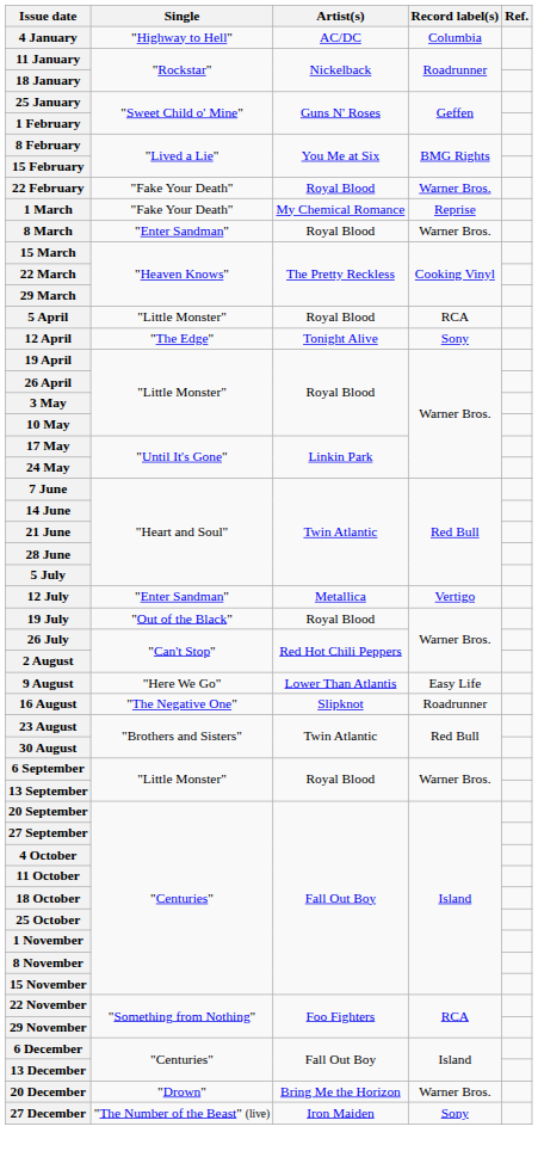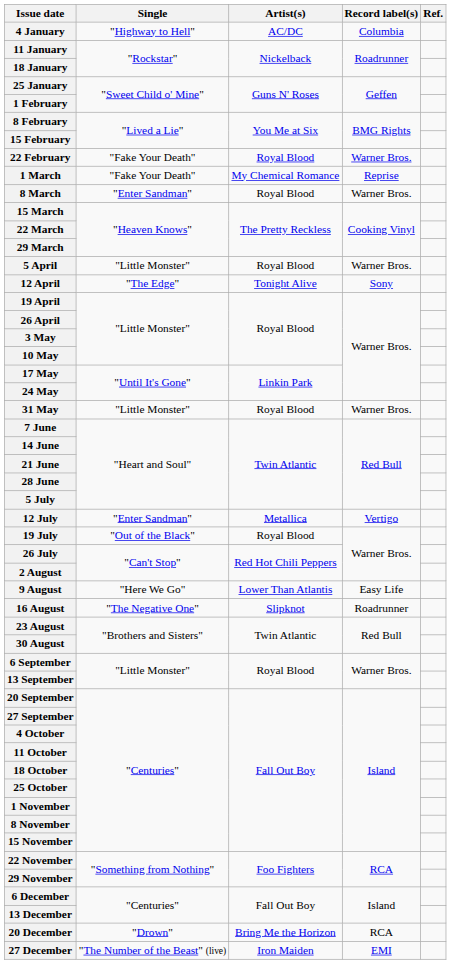 <table class="wikitable plainrowheaders" style="text-align:center">
 <tr>
 <th scope="col">Issue date</th>
 <th scope="col">Single</th>
 <th scope="col">Artist(s)</th>
 <th scope="col">Record label(s)</th>
 <th scope="col">Ref.</th>
 </tr>
 <tr>
 <th scope="row">4 January</th>
 <td>"<a href='#'>Highway to Hell</a>"</td>
 <td><a href='#'>AC/DC</a></td>
 <td><a href='#'>Columbia</a></td>
 <td></td>
 </tr>
 <tr>
 <th scope="row">11 January</th>
 <td rowspan="2">"<a href='#'>Rockstar</a>"</td>
 <td rowspan="2"><a href='#'>Nickelback</a></td>
 <td rowspan="2"><a href='#'>Roadrunner</a></td>
 <td></td>
 </tr>
 <tr>
 <th scope="row">18 January</th>
 <td></td>
 </tr>
 <tr>
 <th scope="row">25 January</th>
 <td rowspan="2">"<a href='#'>Sweet Child o' Mine</a>"</td>
 <td rowspan="2"><a href='#'>Guns N' Roses</a></td>
 <td rowspan="2"><a href='#'>Geffen</a></td>
 <td></td>
 </tr>
 <tr>
 <th scope="row">1 February</th>
 <td></td>
 </tr>
 <tr>
 <th scope="row">8 February</th>
 <td rowspan="2">"<a href='#'>Lived a Lie</a>"</td>
 <td rowspan="2"><a href='#'>You Me at Six</a></td>
 <td rowspan="2"><a href='#'>BMG Rights</a></td>
 <td></td>
 </tr>
 <tr>
 <th scope="row">15 February</th>
 <td></td>
 </tr>
 <tr>
 <th scope="row">22 February</th>
 <td>"Fake Your Death"</td>
 <td><a href='#'>Royal Blood</a></td>
 <td><a href='#'>Warner Bros.</a></td>
 <td></td>
 </tr>
 <tr>
 <th scope="row">1 March</th>
 <td>"Fake Your Death"</td>
 <td><a href='#'>My Chemical Romance</a></td>
 <td><a href='#'>Reprise</a></td>
 <td></td>
 </tr>
 <tr>
 <th scope="row">8 March</th>
 <td>"<a href='#'>Enter Sandman</a>"</td>
 <td>Royal Blood</td>
 <td>Warner Bros.</td>
 <td></td>
 </tr>
 <tr>
 <th scope="row">15 March</th>
 <td rowspan="3">"<a href='#'>Heaven Knows</a>"</td>
 <td rowspan="3"><a href='#'>The Pretty Reckless</a></td>
 <td rowspan="3"><a href='#'>Cooking Vinyl</a></td>
 <td></td>
 </tr>
 <tr>
 <th scope="row">22 March</th>
 <td></td>
 </tr>
 <tr>
 <th scope="row">29 March</th>
 <td></td>
 </tr>
 <tr>
 <th scope="row">5 April</th>
 <td>"Little Monster"</td>
 <td>Royal Blood</td>
-<td>RCA</td>
+<td>Warner Bros.</td>
 <td></td>
 </tr>
 <tr>
 <th scope="row">12 April</th>
 <td>"<a href='#'>The Edge</a>"</td>
 <td><a href='#'>Tonight Alive</a></td>
 <td><a href='#'>Sony</a></td>
 <td></td>
 </tr>
 <tr>
 <th scope="row">19 April</th>
 <td rowspan="4">"Little Monster"</td>
 <td rowspan="4">Royal Blood</td>
 <td rowspan="6">Warner Bros.</td>
 <td></td>
 </tr>
 <tr>
 <th scope="row">26 April</th>
 <td></td>
 </tr>
 <tr>
 <th scope="row">3 May</th>
 <td></td>
 </tr>
 <tr>
 <th scope="row">10 May</th>
 <td></td>
 </tr>
 <tr>
 <th scope="row">17 May</th>
 <td rowspan="2">"<a href='#'>Until It's Gone</a>"</td>
 <td rowspan="2"><a href='#'>Linkin Park</a></td>
 <td></td>
 </tr>
 <tr>
 <th scope="row">24 May</th>
+<td></td>
+</tr>
+<tr>
+<th scope="row">31 May</th>
+<td>"Little Monster"</td>
+<td>Royal Blood</td>
+<td>Warner Bros.</td>
 <td></td>
 </tr>
 <tr>
 <th scope="row">7 June</th>
 <td rowspan="5">"Heart and Soul"</td>
 <td rowspan="5"><a href='#'>Twin Atlantic</a></td>
 <td rowspan="5"><a href='#'>Red Bull</a></td>
 <td></td>
 </tr>
 <tr>
 <th scope="row">14 June</th>
 <td></td>
 </tr>
 <tr>
 <th scope="row">21 June</th>
 <td></td>
 </tr>
 <tr>
 <th scope="row">28 June</th>
 <td></td>
 </tr>
 <tr>
 <th scope="row">5 July</th>
 <td></td>
 </tr>
 <tr>
 <th scope="row">12 July</th>
 <td>"<a href='#'>Enter Sandman</a>"</td>
 <td><a href='#'>Metallica</a></td>
 <td><a href='#'>Vertigo</a></td>
 <td></td>
 </tr>
 <tr>
 <th scope="row">19 July</th>
 <td>"<a href='#'>Out of the Black</a>"</td>
 <td>Royal Blood</td>
 <td rowspan="3">Warner Bros.</td>
 <td></td>
 </tr>
 <tr>
 <th scope="row">26 July</th>
 <td rowspan="2">"<a href='#'>Can't Stop</a>"</td>
 <td rowspan="2"><a href='#'>Red Hot Chili Peppers</a></td>
 <td></td>
 </tr>
 <tr>
 <th scope="row">2 August</th>
 <td></td>
 </tr>
 <tr>
 <th scope="row">9 August</th>
 <td>"Here We Go"</td>
 <td><a href='#'>Lower Than Atlantis</a></td>
 <td>Easy Life</td>
 <td></td>
 </tr>
 <tr>
 <th scope="row">16 August</th>
 <td>"<a href='#'>The Negative One</a>"</td>
 <td><a href='#'>Slipknot</a></td>
 <td>Roadrunner</td>
 <td></td>
 </tr>
 <tr>
 <th scope="row">23 August</th>
 <td rowspan="2">"Brothers and Sisters"</td>
 <td rowspan="2">Twin Atlantic</td>
 <td rowspan="2">Red Bull</td>
 <td></td>
 </tr>
 <tr>
 <th scope="row">30 August</th>
 <td></td>
 </tr>
 <tr>
 <th scope="row">6 September</th>
 <td rowspan="2">"Little Monster"</td>
 <td rowspan="2">Royal Blood</td>
 <td rowspan="2">Warner Bros.</td>
 <td></td>
 </tr>
 <tr>
 <th scope="row">13 September</th>
 <td></td>
 </tr>
 <tr>
 <th scope="row">20 September</th>
 <td rowspan="9">"<a href='#'>Centuries</a>"</td>
 <td rowspan="9"><a href='#'>Fall Out Boy</a></td>
 <td rowspan="9"><a href='#'>Island</a></td>
 <td></td>
 </tr>
 <tr>
 <th scope="row">27 September</th>
 <td></td>
 </tr>
 <tr>
 <th scope="row">4 October</th>
 <td></td>
 </tr>
 <tr>
 <th scope="row">11 October</th>
 <td></td>
 </tr>
 <tr>
 <th scope="row">18 October</th>
 <td></td>
 </tr>
 <tr>
 <th scope="row">25 October</th>
 <td></td>
 </tr>
 <tr>
 <th scope="row">1 November</th>
 <td></td>
 </tr>
 <tr>
 <th scope="row">8 November</th>
 <td></td>
 </tr>
 <tr>
 <th scope="row">15 November</th>
 <td></td>
 </tr>
 <tr>
 <th scope="row">22 November</th>
 <td rowspan="2">"<a href='#'>Something from Nothing</a>"</td>
 <td rowspan="2"><a href='#'>Foo Fighters</a></td>
 <td rowspan="2"><a href='#'>RCA</a></td>
 <td></td>
 </tr>
 <tr>
 <th scope="row">29 November</th>
 <td></td>
 </tr>
 <tr>
 <th scope="row">6 December</th>
 <td rowspan="2">"Centuries"</td>
 <td rowspan="2">Fall Out Boy</td>
 <td rowspan="2">Island</td>
 <td></td>
 </tr>
 <tr>
 <th scope="row">13 December</th>
 <td></td>
 </tr>
 <tr>
 <th scope="row">20 December</th>
 <td>"<a href='#'>Drown</a>"</td>
 <td><a href='#'>Bring Me the Horizon</a></td>
-<td>Warner Bros.</td>
+<td>RCA</td>
 <td></td>
 </tr>
 <tr>
 <th scope="row">27 December</th>
 <td>"<a href='#'>The Number of the Beast</a>" <small>(live)</small></td>
 <td><a href='#'>Iron Maiden</a></td>
-<td><a href='#'>Sony</a></td>
+<td><a href='#'>EMI</a></td>
 <td></td>
 </tr>
 </table>
